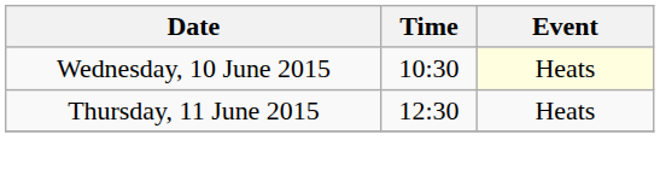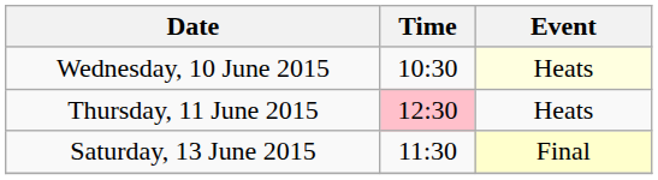 <table class = "wikitable" style="text-align:center;">
 <tr>
 <th width=220>Date</th>
 <th width=50>Time</th>
 <th width=100>Event</th>
 </tr>
 <tr>
 <td>Wednesday, 10 June 2015</td>
 <td>10:30</td>
 <td style="background: lightyellow;">Heats</td>
 </tr>
 <tr>
 <td>Thursday, 11 June 2015</td>
-<td>12:30</td>
+<td style="background: pink;">12:30</td>
 <td>Heats</td>
+</tr>
+<tr>
+<td>Saturday, 13 June 2015</td>
+<td>11:30</td>
+<td bgcolor=ffffcc>Final</td>
 </tr>
 <tr>
 </tr>
 </table>
